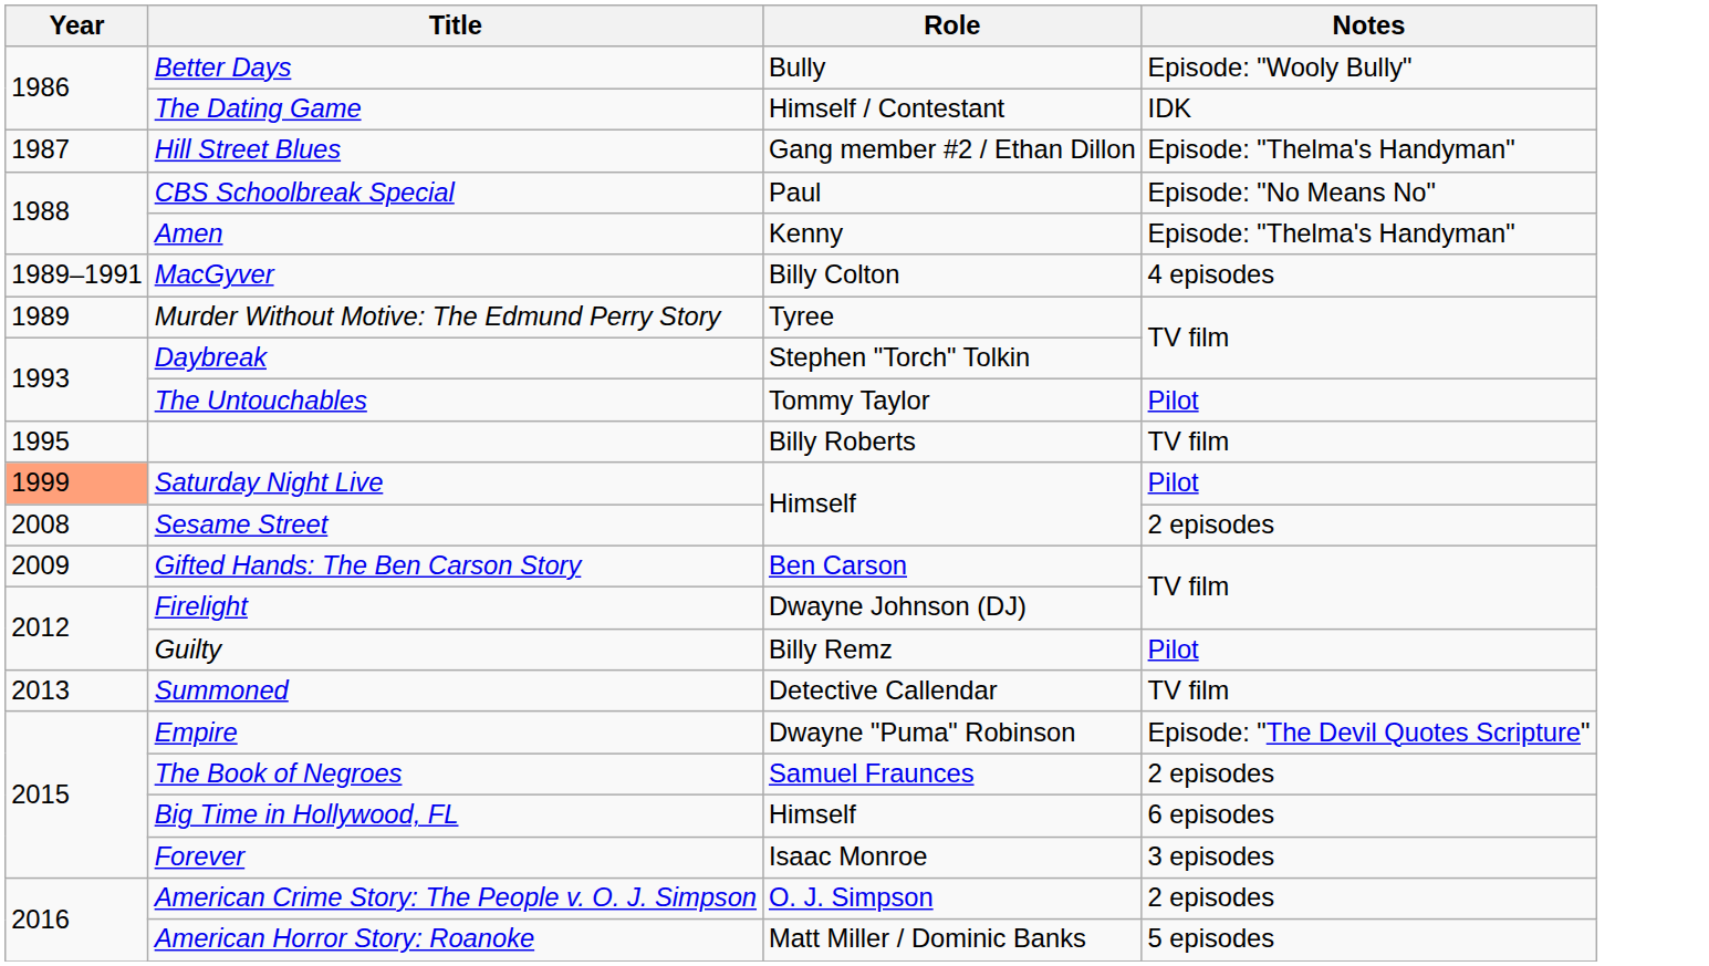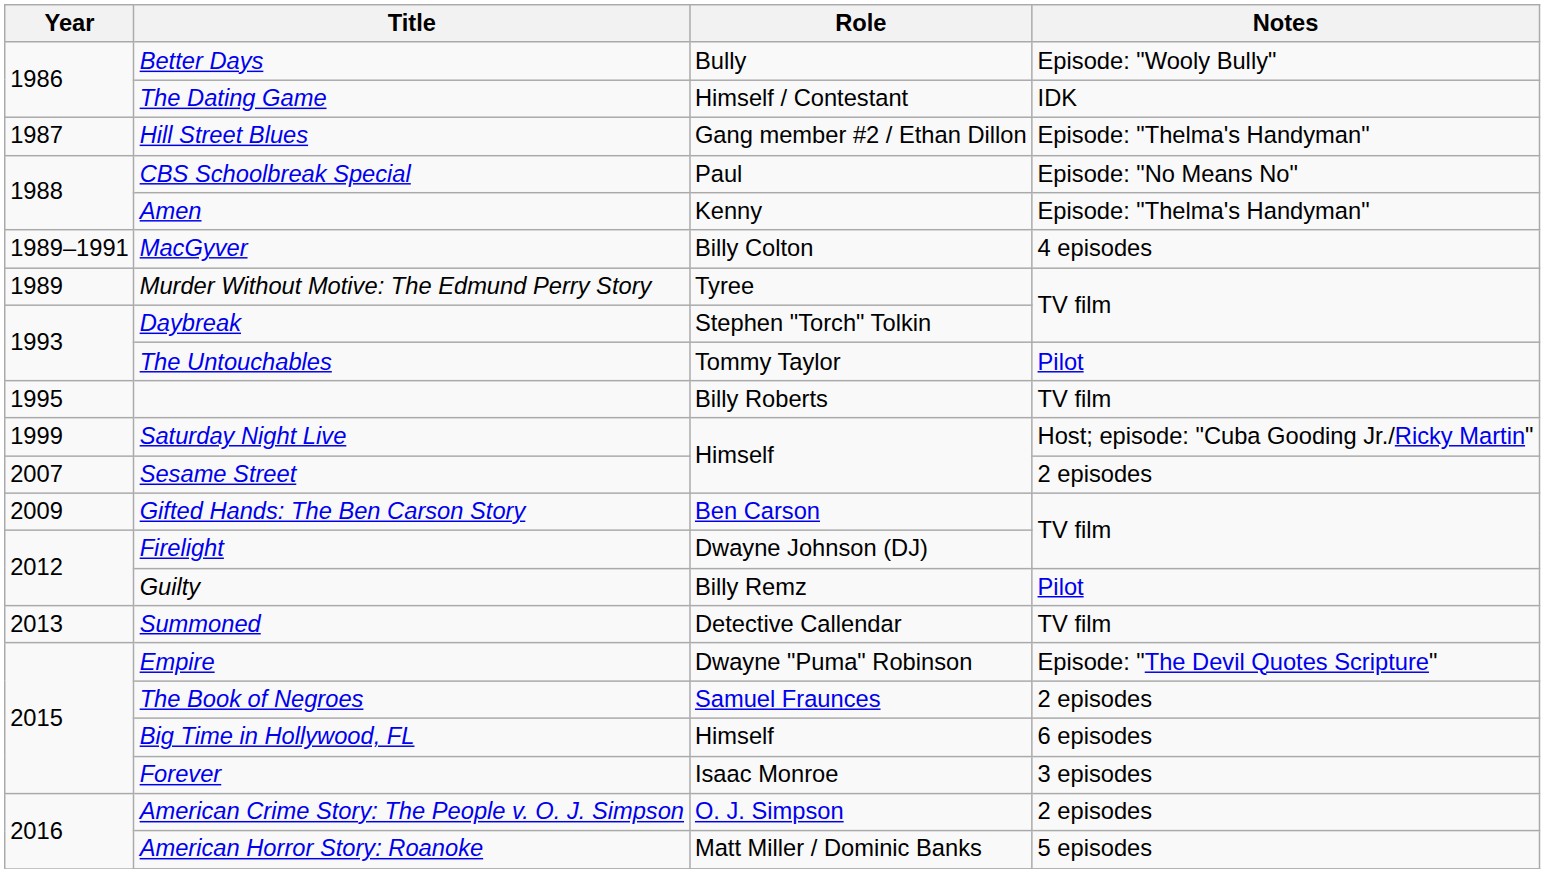 <table class="wikitable sortable">
 <tr>
 <th>Year</th>
 <th>Title</th>
 <th>Role</th>
 <th class="unsortable">Notes</th>
 </tr>
 <tr>
 <td rowspan=2>1986</td>
 <td><em><a href='#'>Better Days</a></em></td>
 <td>Bully</td>
 <td>Episode: "Wooly Bully"</td>
 </tr>
 <tr>
 <td><em><a href='#'>The Dating Game</a></em></td>
 <td>Himself / Contestant</td>
 <td>IDK </td>
 </tr>
 <tr>
 <td>1987</td>
 <td><em><a href='#'>Hill Street Blues</a></em></td>
 <td>Gang member #2 / Ethan Dillon</td>
 <td>Episode: "Thelma's Handyman"</td>
 </tr>
 <tr>
 <td rowspan=2>1988</td>
 <td><em><a href='#'>CBS Schoolbreak Special</a></em></td>
 <td>Paul</td>
 <td>Episode: "No Means No"</td>
 </tr>
 <tr>
 <td><em><a href='#'>Amen</a></em></td>
 <td>Kenny</td>
 <td>Episode: "Thelma's Handyman"</td>
 </tr>
 <tr>
 <td>1989–1991</td>
 <td><em><a href='#'>MacGyver</a></em></td>
 <td>Billy Colton</td>
 <td>4 episodes</td>
 </tr>
 <tr>
 <td>1989</td>
 <td><em>Murder Without Motive: The Edmund Perry Story</em></td>
 <td>Tyree</td>
 <td rowspan="2">TV film</td>
 </tr>
 <tr>
 <td rowspan=2>1993</td>
 <td><em><a href='#'>Daybreak</a></em></td>
 <td>Stephen "Torch" Tolkin</td>
 </tr>
 <tr>
 <td><a href='#'><em>The Untouchables</em></a></td>
 <td>Tommy Taylor</td>
 <td><a href='#'>Pilot</a></td>
 </tr>
 <tr>
 <td>1995</td>
 <td><em></em></td>
 <td>Billy Roberts</td>
 <td>TV film</td>
 </tr>
 <tr>
-<td style="background: lightsalmon;">1999</td>
+<td>1999</td>
 <td><em><a href='#'>Saturday Night Live</a></em></td>
 <td rowspan="2">Himself</td>
-<td><a href='#'>Pilot</a></td>
+<td>Host; episode: "Cuba Gooding Jr./<a href='#'>Ricky Martin</a>"</td>
 </tr>
 <tr>
-<td>2008</td>
+<td>2007</td>
 <td><em><a href='#'>Sesame Street</a></em></td>
 <td>2 episodes</td>
 </tr>
 <tr>
 <td>2009</td>
 <td><em><a href='#'>Gifted Hands: The Ben Carson Story</a></em></td>
 <td><a href='#'>Ben Carson</a></td>
 <td rowspan="2">TV film</td>
 </tr>
 <tr>
 <td rowspan=2>2012</td>
 <td><em><a href='#'>Firelight</a></em></td>
 <td>Dwayne Johnson (DJ)</td>
 </tr>
 <tr>
 <td><em>Guilty</em></td>
 <td>Billy Remz</td>
 <td><a href='#'>Pilot</a></td>
 </tr>
 <tr>
 <td>2013</td>
 <td><em><a href='#'>Summoned</a></em></td>
 <td>Detective Callendar</td>
 <td>TV film</td>
 </tr>
 <tr>
 <td rowspan=4>2015</td>
 <td><em><a href='#'>Empire</a></em></td>
 <td>Dwayne "Puma" Robinson</td>
 <td>Episode: "<a href='#'>The Devil Quotes Scripture</a>"</td>
 </tr>
 <tr>
 <td><em><a href='#'>The Book of Negroes</a></em></td>
 <td><a href='#'>Samuel Fraunces</a></td>
 <td>2 episodes</td>
 </tr>
 <tr>
 <td><em><a href='#'>Big Time in Hollywood, FL</a></em></td>
 <td>Himself</td>
 <td>6 episodes</td>
 </tr>
 <tr>
 <td><em><a href='#'>Forever</a></em></td>
 <td>Isaac Monroe</td>
 <td>3 episodes</td>
 </tr>
 <tr>
 <td rowspan=3>2016</td>
 <td><em><a href='#'>American Crime Story: The People v. O. J. Simpson</a></em></td>
 <td><a href='#'>O. J. Simpson</a></td>
 <td>2 episodes</td>
 </tr>
 <tr>
 <td><em><a href='#'>American Horror Story: Roanoke</a></em></td>
 <td>Matt Miller / Dominic Banks</td>
 <td>5 episodes</td>
 </tr>
 <tr>
 </tr>
 </table>
